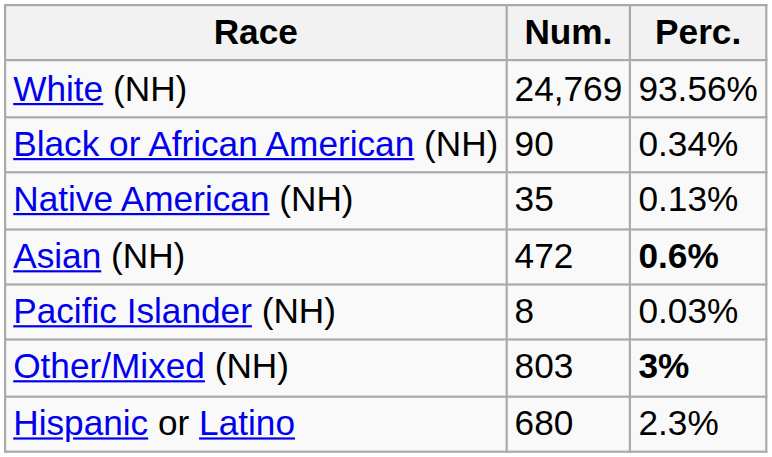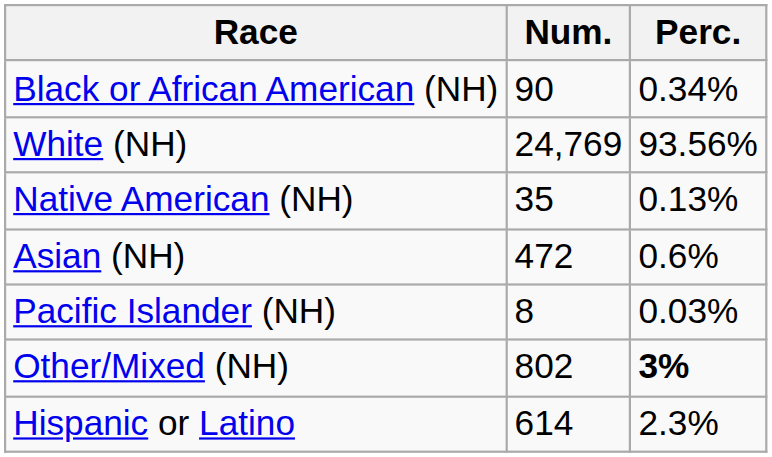 <table class="wikitable">
 <tr>
 <th>Race</th>
 <th>Num.</th>
 <th>Perc.</th>
 </tr>
 <tr>
+<td><a href='#'>Black or African American</a> (NH)</td>
+<td>90</td>
+<td>0.34%</td>
+</tr>
+<tr>
 <td><a href='#'>White</a> (NH)</td>
 <td>24,769</td>
 <td>93.56%</td>
-</tr>
-<tr>
-<td><a href='#'>Black or African American</a> (NH)</td>
-<td>90</td>
-<td>0.34%</td>
 </tr>
 <tr>
 <td><a href='#'>Native American</a> (NH)</td>
 <td>35</td>
 <td>0.13%</td>
 </tr>
 <tr>
 <td><a href='#'>Asian</a> (NH)</td>
 <td>472</td>
-<td><strong>0.6%</strong></td>
+<td>0.6%</td>
 </tr>
 <tr>
 <td><a href='#'>Pacific Islander</a> (NH)</td>
 <td>8</td>
 <td>0.03%</td>
 </tr>
 <tr>
 <td><a href='#'>Other/Mixed</a> (NH)</td>
-<td>803</td>
+<td>802</td>
 <td><strong>3%</strong></td>
 </tr>
 <tr>
 <td><a href='#'>Hispanic</a> or <a href='#'>Latino</a></td>
-<td>680</td>
+<td>614</td>
 <td>2.3%</td>
 </tr>
 </table>
